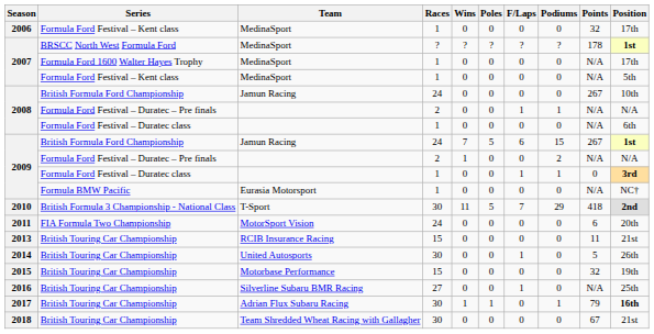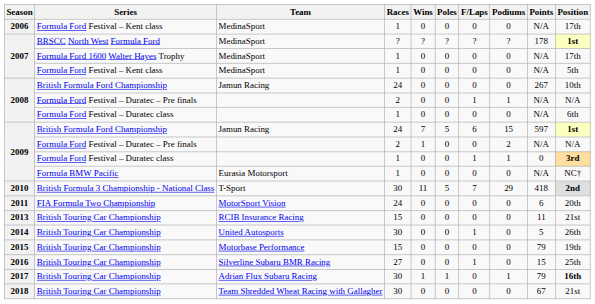 <table class="wikitable" style="font-size: 90%; text-align:center">
 <tr>
 <th>Season</th>
 <th>Series</th>
 <th>Team</th>
 <th>Races</th>
 <th>Wins</th>
 <th>Poles</th>
 <th>F/Laps</th>
 <th>Podiums</th>
 <th>Points</th>
 <th>Position</th>
 </tr>
 <tr>
 <th>2006</th>
 <td align=left><a href='#'>Formula Ford</a> Festival – Kent class</td>
 <td align=left>MedinaSport</td>
 <td>1</td>
 <td>0</td>
 <td>0</td>
 <td>0</td>
 <td>0</td>
-<td>32</td>
+<td>N/A</td>
 <td>17th</td>
 </tr>
 <tr>
 <th rowspan=3>2007</th>
 <td align=left><a href='#'>BRSCC</a> <a href='#'>North West</a> <a href='#'>Formula Ford</a></td>
 <td align=left>MedinaSport</td>
 <td>?</td>
 <td>?</td>
 <td>?</td>
 <td>?</td>
 <td>?</td>
 <td>178</td>
 <td style="background:#FBFFBF;"><strong>1st</strong></td>
 </tr>
 <tr>
 <td align=left><a href='#'>Formula Ford 1600</a> <a href='#'>Walter Hayes</a> Trophy</td>
 <td align=left>MedinaSport</td>
 <td>1</td>
 <td>0</td>
 <td>0</td>
 <td>0</td>
 <td>0</td>
 <td>N/A</td>
 <td>17th</td>
 </tr>
 <tr>
 <td align=left><a href='#'>Formula Ford</a> Festival – Kent class</td>
 <td align=left>MedinaSport</td>
 <td>1</td>
 <td>0</td>
 <td>0</td>
 <td>0</td>
 <td>0</td>
 <td>N/A</td>
 <td>5th</td>
 </tr>
 <tr>
 <th rowspan=3>2008</th>
 <td align=left><a href='#'>British Formula Ford Championship</a></td>
 <td align=left>Jamun Racing</td>
 <td>24</td>
 <td>0</td>
 <td>0</td>
 <td>0</td>
 <td>0</td>
 <td>267</td>
 <td>10th</td>
 </tr>
 <tr>
 <td align=left><a href='#'>Formula Ford</a> Festival – Duratec – Pre finals</td>
 <td align=left></td>
 <td>2</td>
 <td>0</td>
 <td>0</td>
 <td>1</td>
 <td>1</td>
 <td>N/A</td>
 <td>N/A</td>
 </tr>
 <tr>
 <td align=left><a href='#'>Formula Ford</a> Festival – Duratec class</td>
 <td></td>
 <td>1</td>
 <td>0</td>
 <td>0</td>
 <td>0</td>
 <td>0</td>
 <td>N/A</td>
 <td>6th</td>
 </tr>
 <tr>
 <th rowspan=4>2009</th>
 <td align=left><a href='#'>British Formula Ford Championship</a></td>
 <td align=left>Jamun Racing</td>
 <td>24</td>
 <td>7</td>
 <td>5</td>
 <td>6</td>
 <td>15</td>
-<td>267</td>
+<td>597</td>
 <td style="background:#FBFFBF;"><strong>1st</strong></td>
 </tr>
 <tr>
 <td align=left><a href='#'>Formula Ford</a> Festival – Duratec – Pre finals</td>
 <td></td>
 <td>2</td>
 <td>1</td>
 <td>0</td>
 <td>0</td>
 <td>2</td>
 <td>N/A</td>
 <td>N/A</td>
 </tr>
 <tr>
 <td align=left><a href='#'>Formula Ford</a> Festival – Duratec class</td>
 <td></td>
 <td>1</td>
 <td>0</td>
 <td>0</td>
 <td>1</td>
 <td>1</td>
 <td>0</td>
 <td style="background:#FFDF9F;"><strong>3rd</strong></td>
 </tr>
 <tr>
 <td align=left><a href='#'>Formula BMW Pacific</a></td>
 <td align=left>Eurasia Motorsport</td>
 <td>1</td>
 <td>0</td>
 <td>0</td>
 <td>0</td>
 <td>0</td>
 <td>N/A</td>
 <td>NC†</td>
 </tr>
 <tr>
 <th>2010</th>
 <td align=left><a href='#'>British Formula 3 Championship - National Class</a></td>
 <td align=left>T-Sport</td>
 <td>30</td>
 <td>11</td>
 <td>5</td>
 <td>7</td>
 <td>29</td>
 <td>418</td>
 <td style="background:#DFDFDF;"><strong>2nd</strong></td>
 </tr>
 <tr>
 <th>2011</th>
 <td align=left><a href='#'>FIA Formula Two Championship</a></td>
 <td align=left><a href='#'>MotorSport Vision</a></td>
 <td>24</td>
 <td>0</td>
 <td>0</td>
 <td>0</td>
 <td>0</td>
 <td>6</td>
 <td>20th<br></td>
 </tr>
 <tr>
 <th>2013</th>
 <td align=left><a href='#'>British Touring Car Championship</a></td>
 <td align=left><a href='#'>RCIB Insurance Racing</a></td>
 <td>15</td>
 <td>0</td>
 <td>0</td>
 <td>0</td>
 <td>0</td>
 <td>11</td>
 <td>21st</td>
 </tr>
 <tr>
 <th>2014</th>
 <td align=left><a href='#'>British Touring Car Championship</a></td>
 <td align=left><a href='#'>United Autosports</a></td>
 <td>30</td>
 <td>0</td>
 <td>0</td>
 <td>1</td>
 <td>0</td>
 <td>5</td>
 <td>26th</td>
 </tr>
 <tr>
 <th>2015</th>
 <td align=left><a href='#'>British Touring Car Championship</a></td>
 <td align=left><a href='#'>Motorbase Performance</a></td>
 <td>15</td>
 <td>0</td>
 <td>0</td>
 <td>0</td>
 <td>0</td>
-<td>32</td>
+<td>79</td>
 <td>19th</td>
 </tr>
 <tr>
 <th>2016</th>
 <td align=left><a href='#'>British Touring Car Championship</a></td>
 <td align=left><a href='#'>Silverline Subaru BMR Racing</a></td>
 <td>27</td>
 <td>0</td>
 <td>0</td>
 <td>1</td>
 <td>0</td>
-<td>N/A</td>
+<td>15</td>
 <td>25th</td>
 </tr>
 <tr>
 <th>2017</th>
 <td align=left><a href='#'>British Touring Car Championship</a></td>
 <td align=left><a href='#'>Adrian Flux Subaru Racing</a></td>
 <td>30</td>
 <td>1</td>
 <td>1</td>
 <td>0</td>
 <td>1</td>
 <td>79</td>
 <td><strong>16th</strong></td>
 </tr>
 <tr>
 <th>2018</th>
 <td align=left><a href='#'>British Touring Car Championship</a></td>
 <td align=left><a href='#'>Team Shredded Wheat Racing with Gallagher</a></td>
 <td>30</td>
 <td>0</td>
 <td>0</td>
 <td>0</td>
 <td>0</td>
 <td>67</td>
 <td>21st</td>
 </tr>
 </table>
